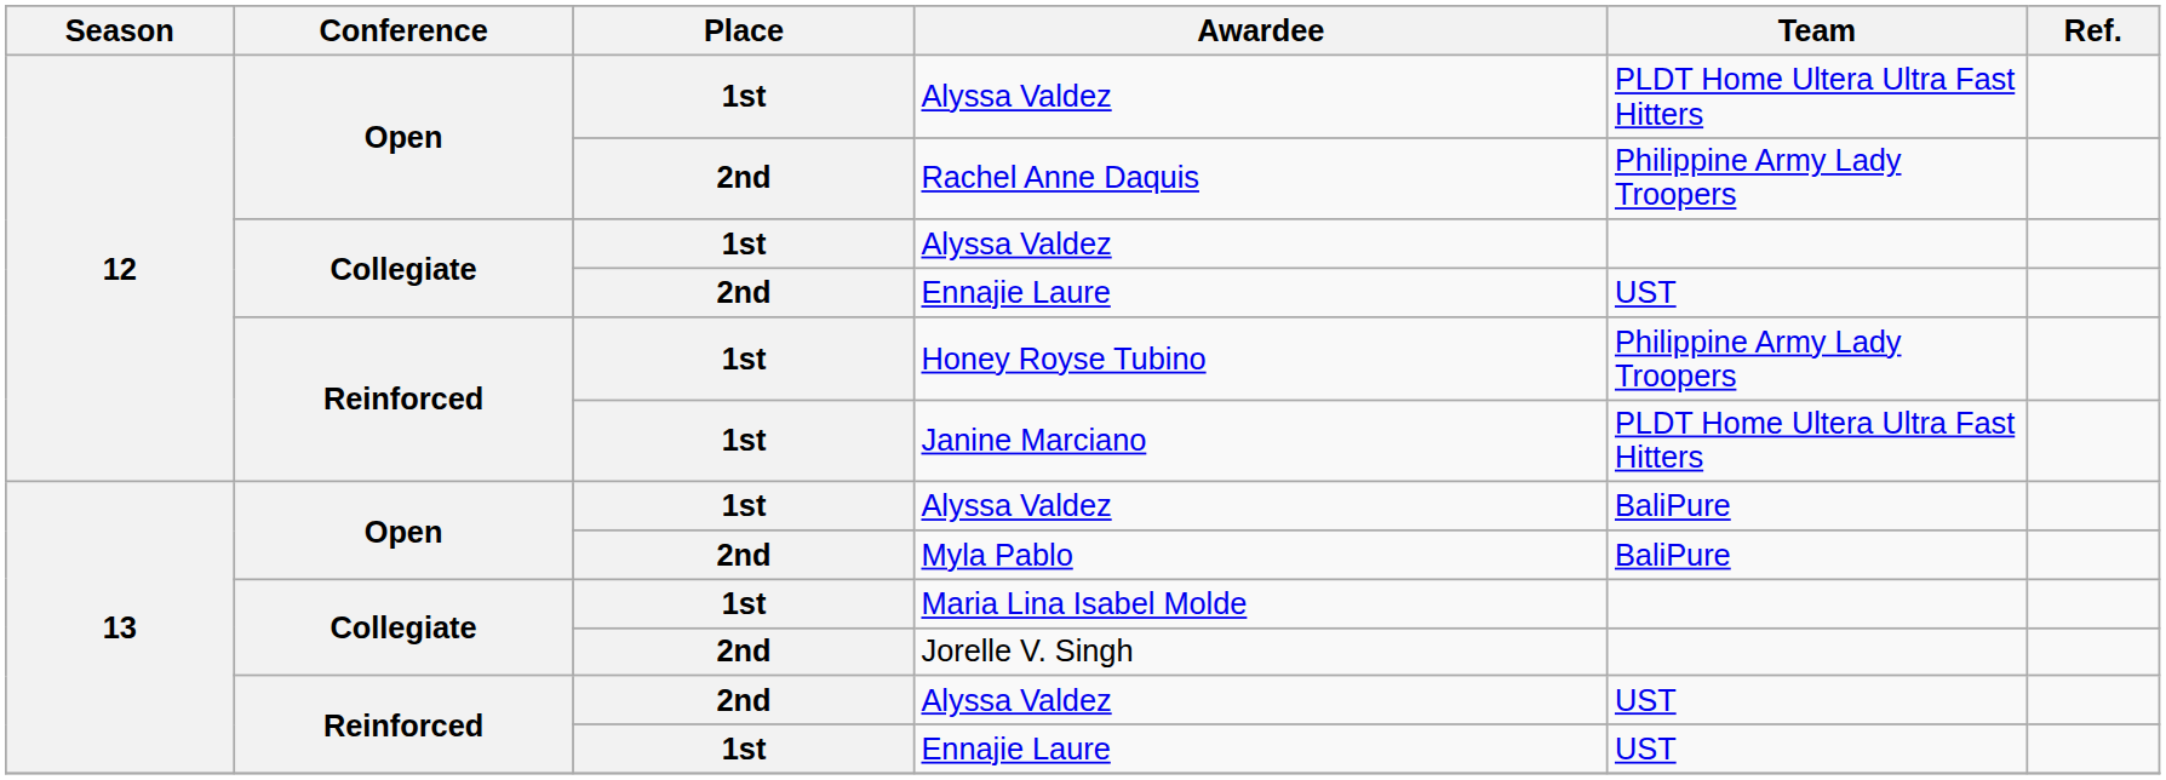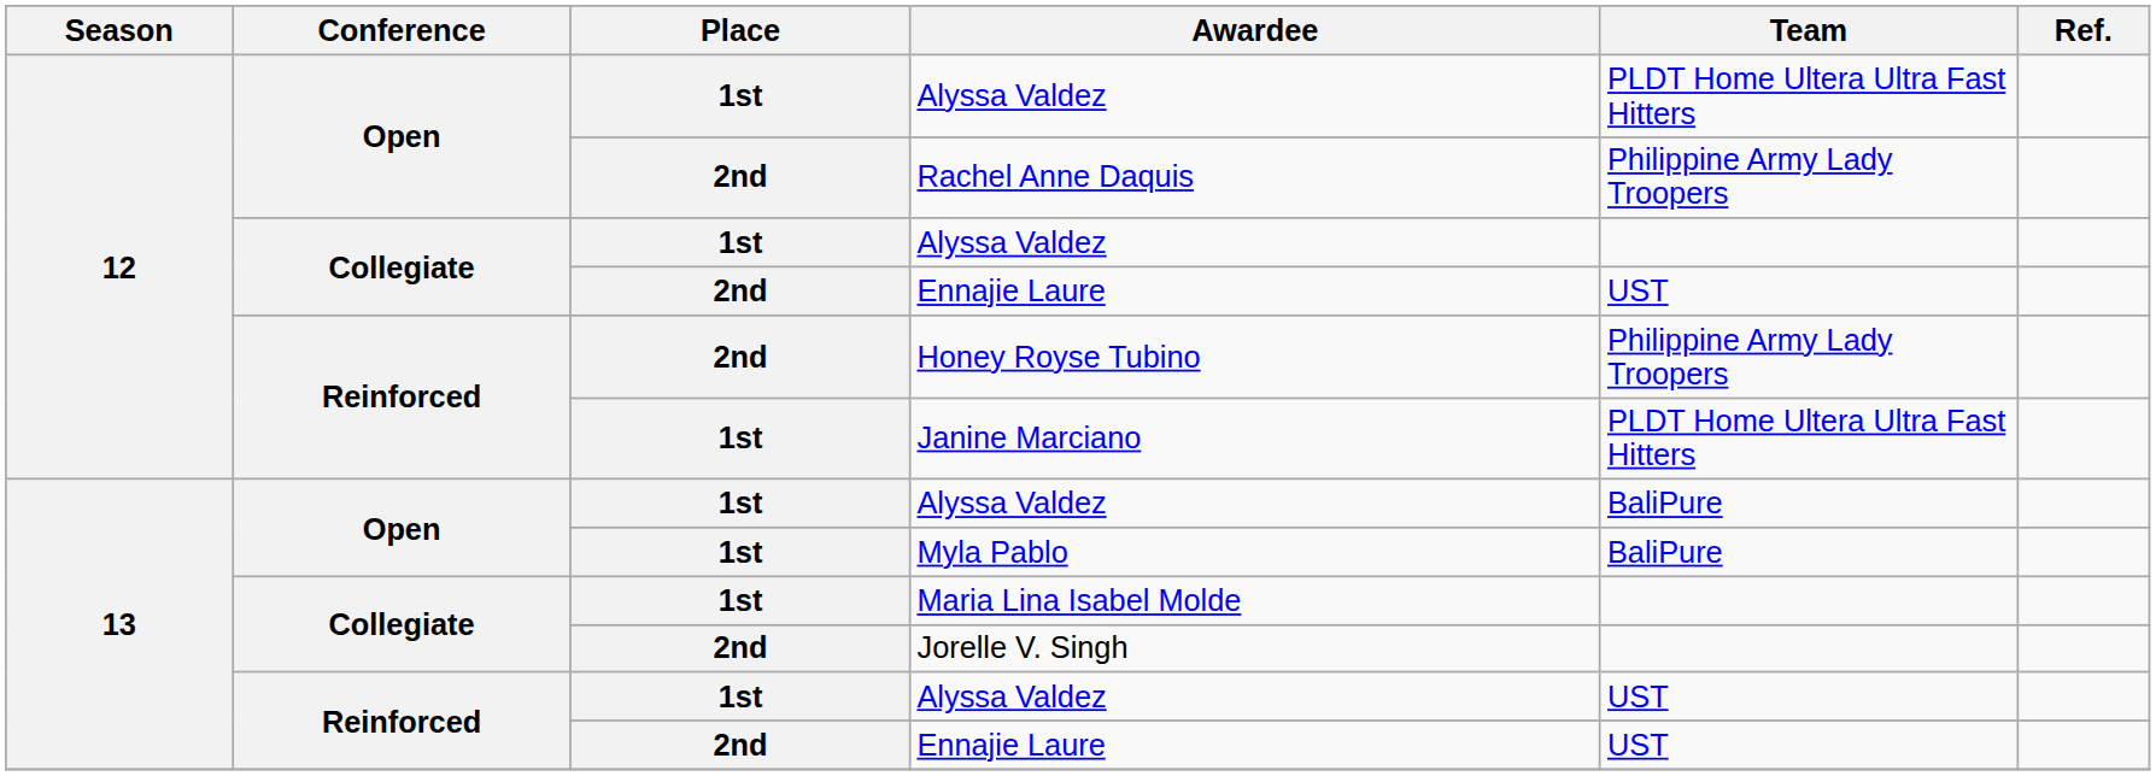 <table class="wikitable" style="font-size:90%; width:80%;">
 <tr>
 <th width="50">Season</th>
 <th width="80">Conference</th>
 <th width="80">Place</th>
 <th width="170">Awardee</th>
 <th width="100">Team</th>
 <th width="20">Ref.</th>
 </tr>
 <tr>
 <th rowspan="6">12</th>
 <th rowspan="2">Open</th>
 <th>1st</th>
 <td> <a href='#'>Alyssa Valdez</a></td>
 <td> <a href='#'>PLDT Home Ultera Ultra Fast Hitters</a></td>
 <td></td>
 </tr>
 <tr>
 <th>2nd</th>
 <td> <a href='#'>Rachel Anne Daquis</a></td>
 <td> <a href='#'>Philippine Army Lady Troopers</a></td>
 <td></td>
 </tr>
 <tr>
 <th rowspan="2">Collegiate</th>
 <th>1st</th>
 <td> <a href='#'>Alyssa Valdez</a></td>
 <td></td>
 <td></td>
 </tr>
 <tr>
 <th>2nd</th>
 <td> <a href='#'>Ennajie Laure</a></td>
 <td> <a href='#'>UST</a></td>
 <td></td>
 </tr>
 <tr>
 <th rowspan="2">Reinforced</th>
-<th>1st</th>
+<th>2nd</th>
 <td> <a href='#'>Honey Royse Tubino</a></td>
 <td> <a href='#'>Philippine Army Lady Troopers</a></td>
 <td></td>
 </tr>
 <tr>
 <th>1st</th>
 <td> <a href='#'>Janine Marciano</a></td>
 <td> <a href='#'>PLDT Home Ultera Ultra Fast Hitters</a></td>
 <td></td>
 </tr>
 <tr>
 <th rowspan="6">13</th>
 <th rowspan="2">Open</th>
 <th>1st</th>
 <td> <a href='#'>Alyssa Valdez</a></td>
 <td> <a href='#'>BaliPure</a></td>
 <td></td>
 </tr>
 <tr>
-<th>2nd</th>
+<th>1st</th>
 <td> <a href='#'>Myla Pablo</a></td>
 <td> <a href='#'>BaliPure</a></td>
 <td></td>
 </tr>
 <tr>
 <th rowspan="2">Collegiate</th>
 <th>1st</th>
 <td> <a href='#'>Maria Lina Isabel Molde</a></td>
 <td></td>
 <td></td>
 </tr>
 <tr>
 <th>2nd</th>
 <td> Jorelle V. Singh</td>
 <td></td>
 <td></td>
 </tr>
 <tr>
 <th rowspan="2">Reinforced</th>
-<th>2nd</th>
+<th>1st</th>
 <td> <a href='#'>Alyssa Valdez</a></td>
 <td> <a href='#'>UST</a></td>
 <td></td>
 </tr>
 <tr>
-<th>1st</th>
+<th>2nd</th>
 <td> <a href='#'>Ennajie Laure</a></td>
 <td> <a href='#'>UST</a></td>
 <td></td>
 </tr>
 <tr>
 </tr>
 </table>
